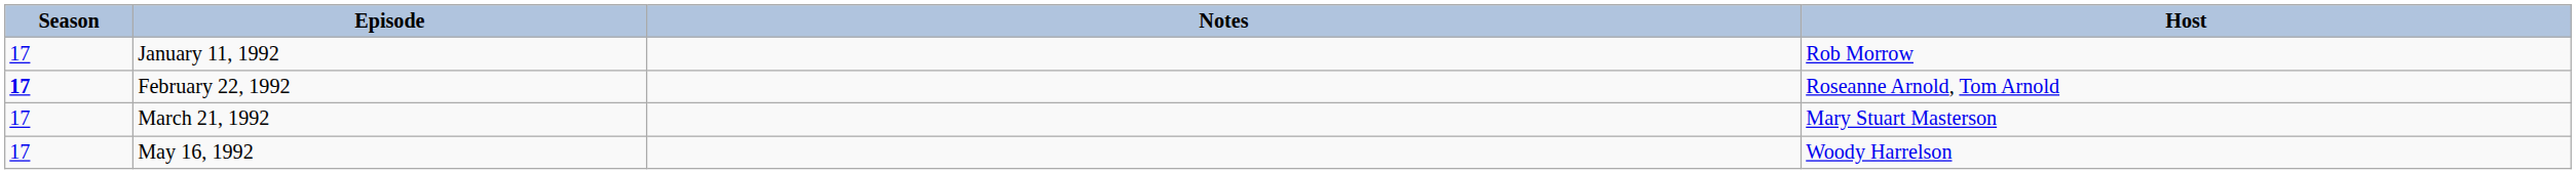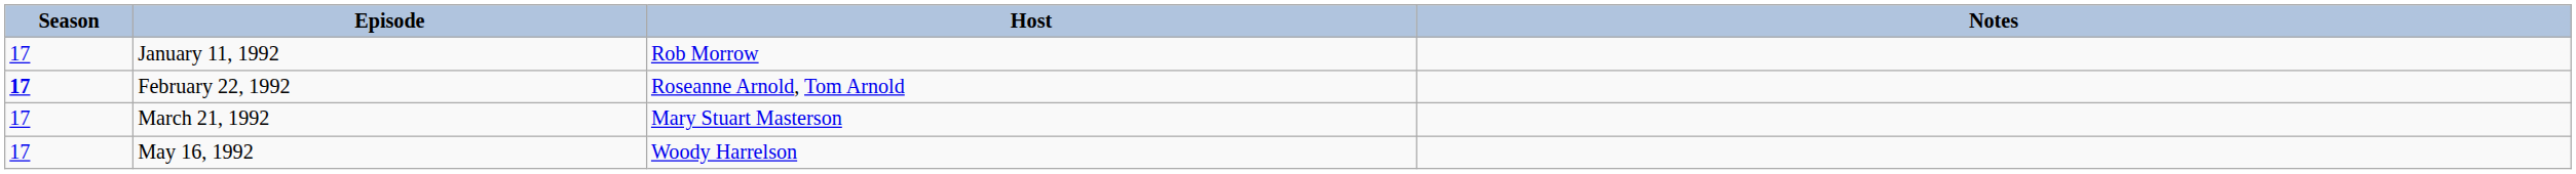 <table class="wikitable" style="width:100%;">
 <tr>
 <th style="background:#B0C4DE;" width="5%">Season</th>
 <th style="background:#B0C4DE;" width="20%">Episode</th>
+<th style="background:#B0C4DE;" width="30%">Host</th>
 <th style="background:#B0C4DE;" width="45%">Notes</th>
-<th style="background:#B0C4DE;" width="30%">Host</th>
 </tr>
 <tr>
 <td><a href='#'>17</a></td>
 <td>January 11, 1992</td>
+<td><a href='#'>Rob Morrow</a></td>
 <td></td>
-<td><a href='#'>Rob Morrow</a></td>
 </tr>
 <tr>
 <td><strong><a href='#'>17</a></strong></td>
 <td>February 22, 1992</td>
+<td><a href='#'>Roseanne Arnold</a>, <a href='#'>Tom Arnold</a></td>
 <td></td>
-<td><a href='#'>Roseanne Arnold</a>, <a href='#'>Tom Arnold</a></td>
 </tr>
 <tr>
 <td><a href='#'>17</a></td>
 <td>March 21, 1992</td>
+<td><a href='#'>Mary Stuart Masterson</a></td>
 <td></td>
-<td><a href='#'>Mary Stuart Masterson</a></td>
 </tr>
 <tr>
 <td><a href='#'>17</a></td>
 <td>May 16, 1992</td>
+<td><a href='#'>Woody Harrelson</a></td>
 <td></td>
-<td><a href='#'>Woody Harrelson</a></td>
 </tr>
 </table>
